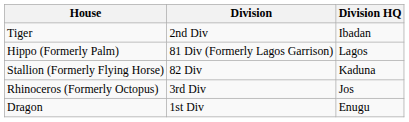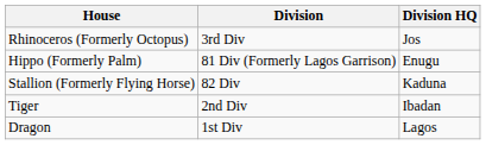 <table class="wikitable">
 <tr>
 <th>House</th>
 <th>Division</th>
 <th>Division HQ</th>
 </tr>
 <tr>
-<td>Tiger</td>
-<td>2nd Div</td>
-<td>Ibadan</td>
+<td>Rhinoceros (Formerly Octopus)</td>
+<td>3rd Div</td>
+<td>Jos</td>
 </tr>
 <tr>
 <td>Hippo (Formerly Palm)</td>
 <td>81 Div (Formerly Lagos Garrison)</td>
-<td>Lagos</td>
+<td>Enugu</td>
 </tr>
 <tr>
 <td>Stallion (Formerly Flying Horse)</td>
 <td>82 Div</td>
 <td>Kaduna</td>
 </tr>
 <tr>
-<td>Rhinoceros (Formerly Octopus)</td>
-<td>3rd Div</td>
-<td>Jos</td>
+<td>Tiger</td>
+<td>2nd Div</td>
+<td>Ibadan</td>
 </tr>
 <tr>
 <td>Dragon</td>
 <td>1st Div</td>
-<td>Enugu</td>
+<td>Lagos</td>
 </tr>
 </table>
